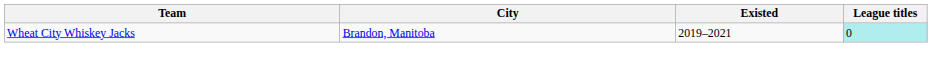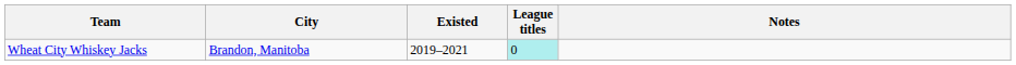 <table class="wikitable">
 <tr>
 <th bgcolor="#DDDDFF" width="20%">Team</th>
 <th bgcolor="#DDDDFF" width="20%">City</th>
 <th bgcolor="#DDDDFF" width="10%">Existed</th>
 <th bgcolor="#DDDDFF" width="5%">League titles</th>
+<th bgcolor="#DDDDFF" width="45%">Notes</th>
 </tr>
 <tr>
 <td><a href='#'>Wheat City Whiskey Jacks</a></td>
 <td><a href='#'>Brandon, Manitoba</a></td>
 <td>2019–2021</td>
 <td style="background: paleturquoise;">0</td>
+<td></td>
 </tr>
 </table>
